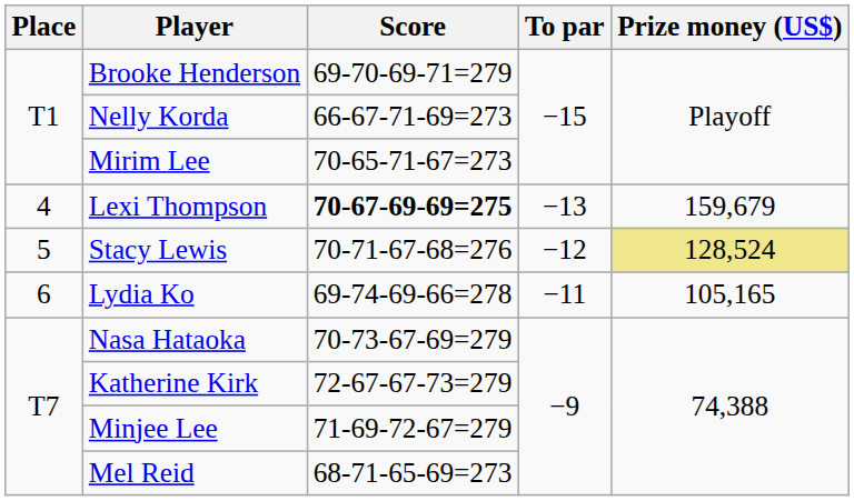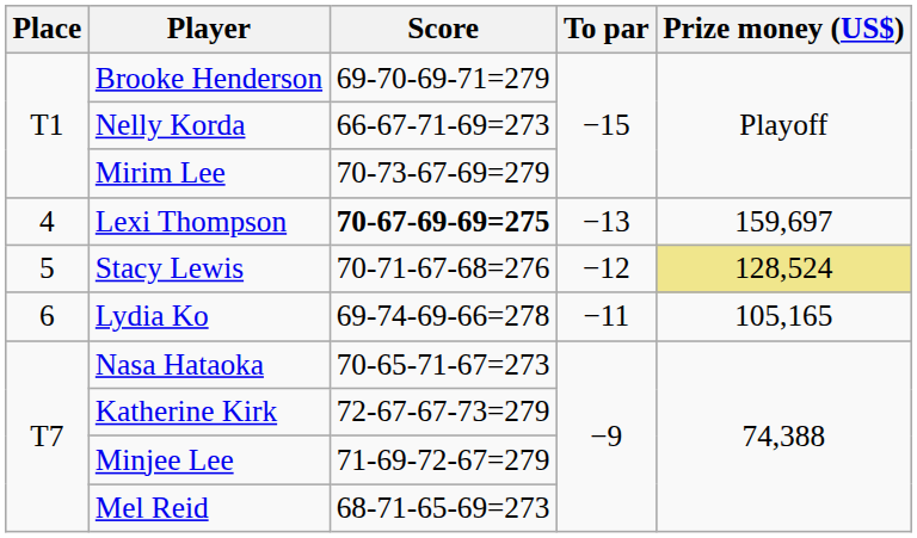 <table class="wikitable">
 <tr>
 <th>Place</th>
 <th>Player</th>
 <th>Score</th>
 <th>To par</th>
 <th>Prize money (<a href='#'>US$</a>)</th>
 </tr>
 <tr>
 <td align=center rowspan=3>T1</td>
 <td> <a href='#'>Brooke Henderson</a></td>
 <td>69-70-69-71=279</td>
 <td align=center rowspan=3>−15</td>
 <td align=center rowspan=3>Playoff</td>
 </tr>
 <tr>
 <td> <a href='#'>Nelly Korda</a></td>
 <td>66-67-71-69=273</td>
 </tr>
 <tr>
 <td> <a href='#'>Mirim Lee</a></td>
-<td>70-65-71-67=273</td>
+<td>70-73-67-69=279</td>
 </tr>
 <tr>
 <td align=center>4</td>
 <td> <a href='#'>Lexi Thompson</a></td>
 <td><strong>70-67-69-69=275</strong></td>
 <td align=center>−13</td>
-<td align=center>159,679</td>
+<td align=center>159,697</td>
 </tr>
 <tr>
 <td align=center>5</td>
 <td> <a href='#'>Stacy Lewis</a></td>
 <td>70-71-67-68=276</td>
 <td align=center>−12</td>
 <td align=center style="background: khaki;">128,524</td>
 </tr>
 <tr>
 <td align=center>6</td>
 <td> <a href='#'>Lydia Ko</a></td>
 <td>69-74-69-66=278</td>
 <td align=center>−11</td>
 <td align=center>105,165</td>
 </tr>
 <tr>
 <td align=center rowspan=4>T7</td>
 <td> <a href='#'>Nasa Hataoka</a></td>
-<td>70-73-67-69=279</td>
+<td>70-65-71-67=273</td>
 <td align=center rowspan=4>−9</td>
 <td align=center rowspan=4>74,388</td>
 </tr>
 <tr>
 <td> <a href='#'>Katherine Kirk</a></td>
 <td>72-67-67-73=279</td>
 </tr>
 <tr>
 <td> <a href='#'>Minjee Lee</a></td>
 <td>71-69-72-67=279</td>
 </tr>
 <tr>
 <td> <a href='#'>Mel Reid</a></td>
 <td>68-71-65-69=273</td>
 </tr>
 </table>
